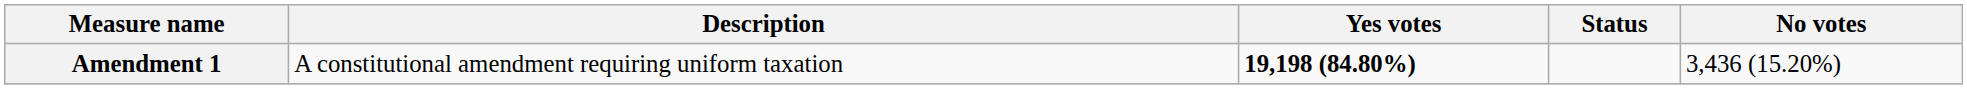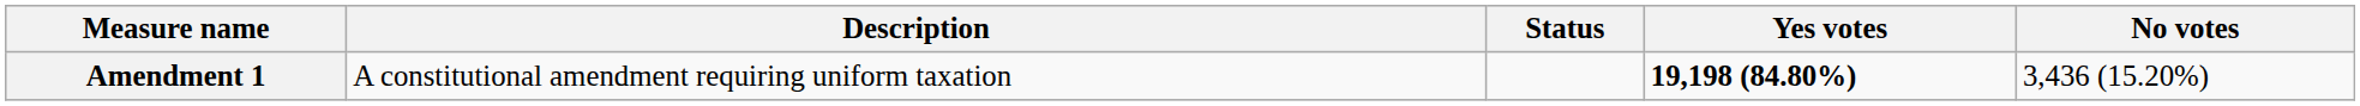 <table class="wikitable sortable plainrowheaders" style="width:100%">
 <tr>
 <th scope="col">Measure name</th>
 <th class="unsortable" scope="col">Description</th>
+<th scope="col">Status</th>
 <th scope="col">Yes votes</th>
-<th scope="col">Status</th>
 <th scope="col">No votes</th>
 </tr>
 <tr>
 <th scope="row">Amendment 1</th>
 <td>A constitutional amendment requiring uniform taxation</td>
+<td></td>
 <td><strong>19,198 (84.80%)</strong></td>
-<td></td>
 <td>3,436 (15.20%)</td>
 </tr>
 </table>
